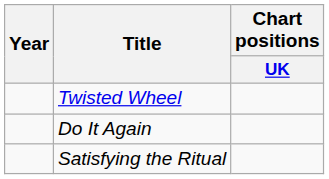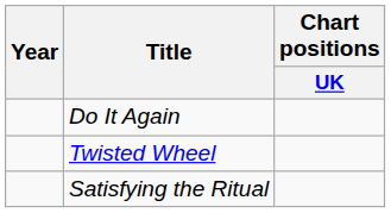 <table class="wikitable">
 <tr>
 <th scope="col" rowspan="2">Year</th>
 <th scope="col" rowspan="2">Title</th>
 <th scope="col" colspan="1">Chart positions</th>
 </tr>
 <tr>
 <th scope="col" style="width:3em;font-size:90%"><a href='#'>UK</a></th>
 </tr>
 <tr>
 <td></td>
-<td><em><a href='#'>Twisted Wheel</a></em></td>
+<td><em>Do It Again</em></td>
 <td></td>
 </tr>
 <tr>
 <td></td>
-<td><em>Do It Again</em></td>
+<td><em><a href='#'>Twisted Wheel</a></em></td>
 <td></td>
 </tr>
 <tr>
 <td></td>
 <td><em>Satisfying the Ritual</em></td>
 <td></td>
 </tr>
 </table>
